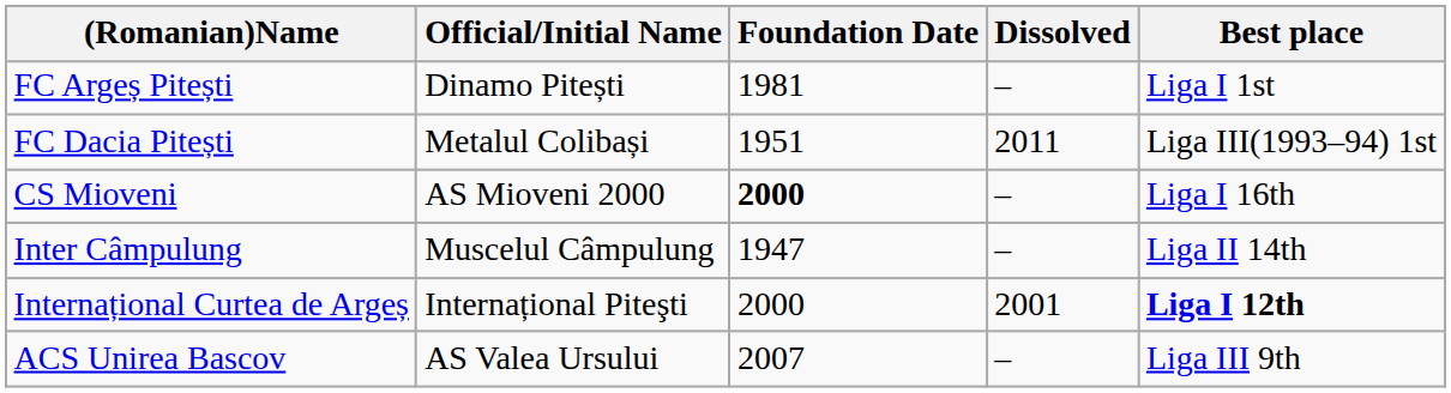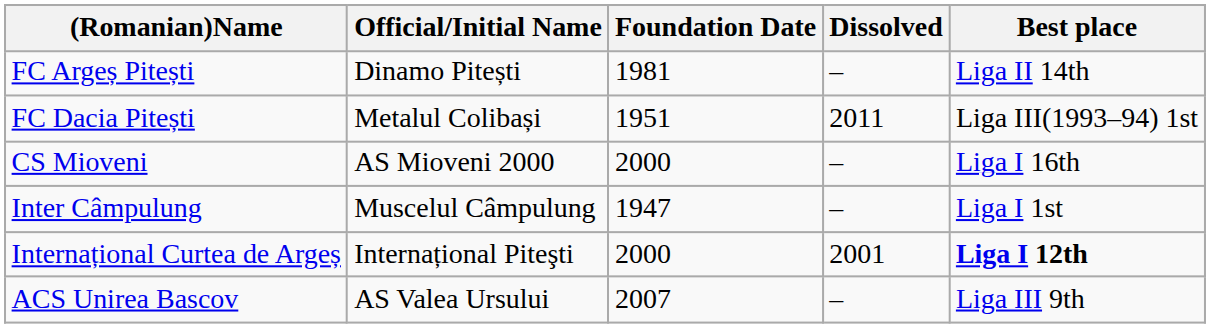 <table class="wikitable sortable mw-collapsible" style=" font-size: 87%;">
 <tr>
 <th>(Romanian)Name</th>
 <th>Official/Initial Name</th>
 <th>Foundation Date</th>
 <th>Dissolved</th>
 <th>Best place</th>
 </tr>
 <tr>
 <td><a href='#'>FC Argeș Pitești</a></td>
 <td>Dinamo Pitești</td>
 <td>1981</td>
 <td>–</td>
-<td><a href='#'>Liga I</a> 1st</td>
+<td><a href='#'>Liga II</a> 14th</td>
 </tr>
 <tr>
 <td><a href='#'>FC Dacia Pitești</a></td>
 <td>Metalul Colibași</td>
 <td>1951</td>
 <td>2011</td>
 <td>Liga III(1993–94) 1st</td>
 </tr>
 <tr>
 <td><a href='#'>CS Mioveni</a></td>
 <td>AS Mioveni 2000</td>
-<td><strong>2000</strong></td>
+<td>2000</td>
 <td>–</td>
 <td><a href='#'>Liga I</a> 16th</td>
 </tr>
 <tr>
 <td><a href='#'>Inter Câmpulung</a></td>
 <td>Muscelul Câmpulung</td>
 <td>1947</td>
 <td>–</td>
-<td><a href='#'>Liga II</a> 14th</td>
+<td><a href='#'>Liga I</a> 1st</td>
 </tr>
 <tr>
 <td><a href='#'>Internațional Curtea de Argeș</a></td>
 <td>Internațional Piteşti</td>
 <td>2000</td>
 <td>2001</td>
 <td><strong><a href='#'>Liga I</a> 12th</strong></td>
 </tr>
 <tr>
 <td><a href='#'>ACS Unirea Bascov</a></td>
 <td>AS Valea Ursului</td>
 <td>2007</td>
 <td>–</td>
 <td><a href='#'>Liga III</a> 9th</td>
 </tr>
 </table>
